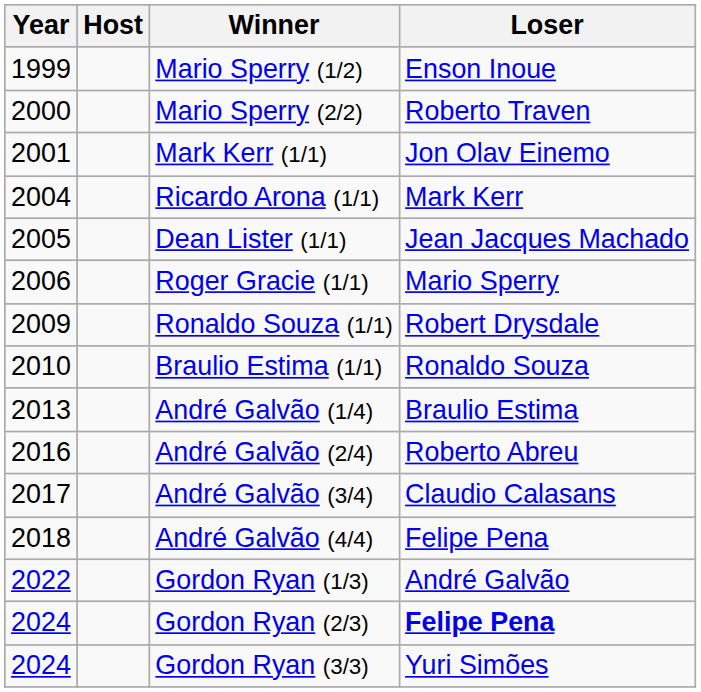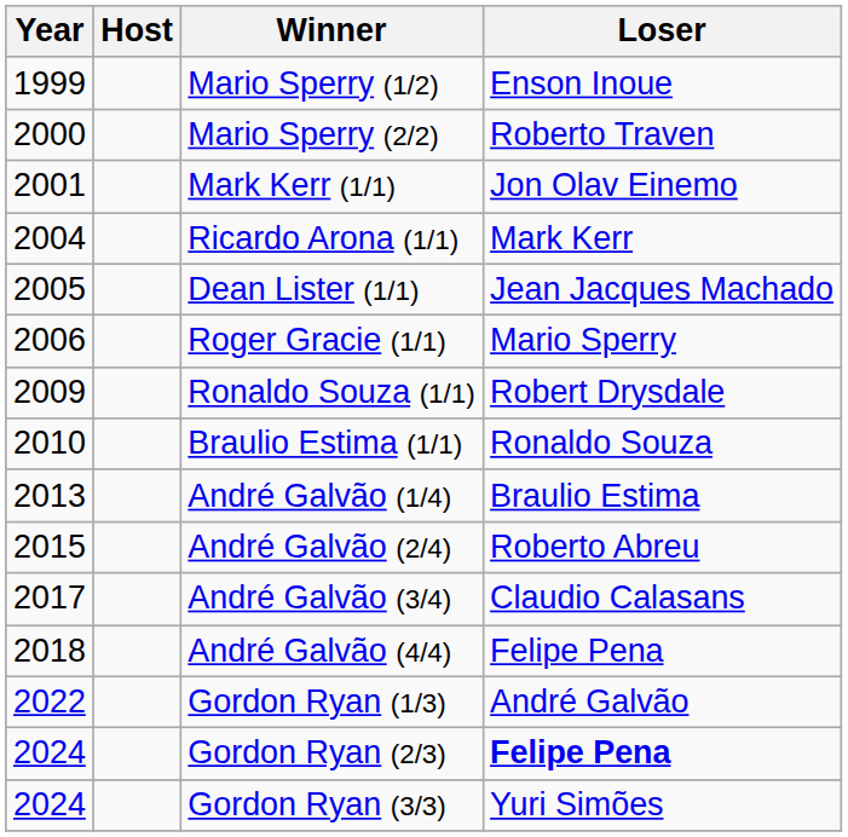 <table class="wikitable sortable" stze: 90%">
 <tr>
 <th>Year</th>
 <th>Host</th>
 <th>Winner</th>
 <th>Loser</th>
 </tr>
 <tr>
 <td>1999</td>
 <td></td>
 <td> <a href='#'>Mario Sperry</a> <small>(1/2)</small></td>
 <td> <a href='#'>Enson Inoue</a></td>
 </tr>
 <tr>
 <td>2000</td>
 <td></td>
 <td> <a href='#'>Mario Sperry</a> <small>(2/2)</small></td>
 <td> <a href='#'>Roberto Traven</a></td>
 </tr>
 <tr>
 <td>2001</td>
 <td></td>
 <td> <a href='#'>Mark Kerr</a> <small>(1/1)</small></td>
 <td> <a href='#'>Jon Olav Einemo</a></td>
 </tr>
 <tr>
 <td>2004</td>
 <td></td>
 <td> <a href='#'>Ricardo Arona</a> <small>(1/1)</small></td>
 <td> <a href='#'>Mark Kerr</a></td>
 </tr>
 <tr>
 <td>2005</td>
 <td></td>
 <td> <a href='#'>Dean Lister</a> <small>(1/1)</small></td>
 <td> <a href='#'>Jean Jacques Machado</a></td>
 </tr>
 <tr>
 <td>2006</td>
 <td></td>
 <td> <a href='#'>Roger Gracie</a> <small>(1/1)</small></td>
 <td> <a href='#'>Mario Sperry</a></td>
 </tr>
 <tr>
 <td>2009</td>
 <td></td>
 <td> <a href='#'>Ronaldo Souza</a> <small>(1/1)</small></td>
 <td> <a href='#'>Robert Drysdale</a></td>
 </tr>
 <tr>
 <td>2010</td>
 <td></td>
 <td> <a href='#'>Braulio Estima</a> <small>(1/1)</small></td>
 <td> <a href='#'>Ronaldo Souza</a></td>
 </tr>
 <tr>
 <td>2013</td>
 <td></td>
 <td> <a href='#'>André Galvão</a> <small>(1/4)</small></td>
 <td> <a href='#'>Braulio Estima</a></td>
 </tr>
 <tr>
-<td>2016</td>
+<td>2015</td>
 <td></td>
 <td> <a href='#'>André Galvão</a> <small>(2/4)</small></td>
 <td> <a href='#'>Roberto Abreu</a></td>
 </tr>
 <tr>
 <td>2017</td>
 <td></td>
 <td> <a href='#'>André Galvão</a> <small>(3/4)</small></td>
 <td> <a href='#'>Claudio Calasans</a></td>
 </tr>
 <tr>
 <td>2018</td>
 <td></td>
 <td> <a href='#'>André Galvão</a> <small>(4/4)</small></td>
 <td> <a href='#'>Felipe Pena</a></td>
 </tr>
 <tr>
 <td><a href='#'>2022</a></td>
 <td></td>
 <td> <a href='#'>Gordon Ryan</a> <small>(1/3)</small></td>
 <td> <a href='#'>André Galvão</a></td>
 </tr>
 <tr>
 <td><a href='#'>2024</a></td>
 <td></td>
 <td> <a href='#'>Gordon Ryan</a> <small>(2/3)</small></td>
 <td><strong> <a href='#'>Felipe Pena</a></strong></td>
 </tr>
 <tr>
 <td><a href='#'>2024</a></td>
 <td></td>
 <td> <a href='#'>Gordon Ryan</a> <small>(3/3)</small></td>
 <td> <a href='#'>Yuri Simões</a></td>
 </tr>
 </table>
